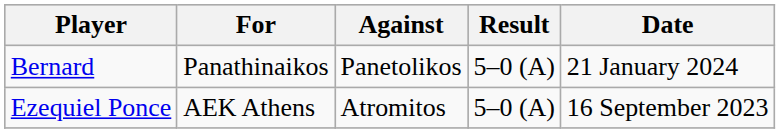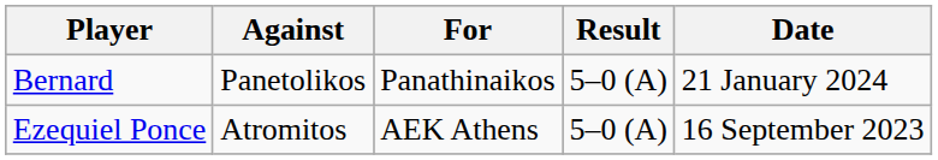 <table class="wikitable sortable">
 <tr>
 <th>Player</th>
+<th>Against</th>
 <th>For</th>
-<th>Against</th>
 <th style="text-align:center">Result</th>
 <th>Date</th>
 </tr>
 <tr>
 <td> <a href='#'>Bernard</a></td>
+<td>Panetolikos</td>
 <td>Panathinaikos</td>
-<td>Panetolikos</td>
 <td>5–0 (A)</td>
 <td>21 January 2024</td>
 </tr>
 <tr>
 <td> <a href='#'>Ezequiel Ponce</a></td>
+<td>Atromitos</td>
 <td>AEK Athens</td>
-<td>Atromitos</td>
 <td>5–0 (A)</td>
 <td>16 September 2023</td>
 </tr>
 </table>
